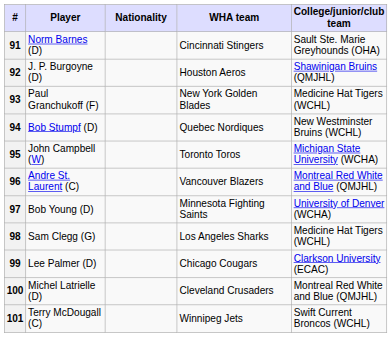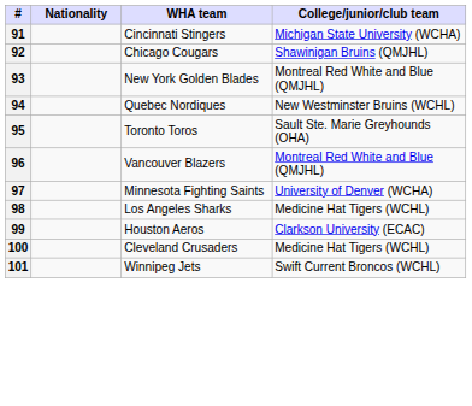 <table class="wikitable">
 <tr>
 <th style="background:#ddf; width:2.75%;">#</th>
-<th style="background:#ddf; width:22.0%;">Player</th>
 <th style="background:#ddf; width:20.0%;">Nationality</th>
 <th style="background:#ddf; width:34.0%;">WHA team</th>
 <th style="background:#ddf; width:100.0%;">College/junior/club team</th>
 </tr>
 <tr>
 <th>91</th>
-<td><a href='#'>Norm Barnes</a> (D)</td>
 <td></td>
 <td>Cincinnati Stingers</td>
-<td>Sault Ste. Marie Greyhounds (OHA)</td>
+<td><a href='#'>Michigan State University</a> (WCHA)</td>
 </tr>
 <tr>
 <th>92</th>
-<td>J. P. Burgoyne (D)</td>
 <td></td>
-<td>Houston Aeros</td>
+<td>Chicago Cougars</td>
 <td><a href='#'>Shawinigan Bruins</a> (QMJHL)</td>
 </tr>
 <tr>
 <th>93</th>
-<td>Paul Granchukoff (F)</td>
 <td></td>
 <td>New York Golden Blades</td>
-<td>Medicine Hat Tigers (WCHL)</td>
+<td>Montreal Red White and Blue (QMJHL)</td>
 </tr>
 <tr>
 <th>94</th>
-<td><a href='#'>Bob Stumpf</a> (D)</td>
 <td></td>
 <td>Quebec Nordiques</td>
 <td>New Westminster Bruins (WCHL)</td>
 </tr>
 <tr>
 <th>95</th>
-<td>John Campbell (<a href='#'>W</a>)</td>
 <td></td>
 <td>Toronto Toros</td>
-<td><a href='#'>Michigan State University</a> (WCHA)</td>
+<td>Sault Ste. Marie Greyhounds (OHA)</td>
 </tr>
 <tr>
 <th>96</th>
-<td><a href='#'>Andre St. Laurent</a> (C)</td>
 <td></td>
 <td>Vancouver Blazers</td>
 <td><a href='#'>Montreal Red White and Blue</a> (QMJHL)</td>
 </tr>
 <tr>
 <th>97</th>
-<td>Bob Young (D)</td>
 <td></td>
 <td>Minnesota Fighting Saints</td>
 <td><a href='#'>University of Denver</a> (WCHA)</td>
 </tr>
 <tr>
 <th>98</th>
-<td>Sam Clegg (G)</td>
 <td></td>
 <td>Los Angeles Sharks</td>
 <td>Medicine Hat Tigers (WCHL)</td>
 </tr>
 <tr>
 <th>99</th>
-<td>Lee Palmer (D)</td>
 <td></td>
-<td>Chicago Cougars</td>
+<td>Houston Aeros</td>
 <td><a href='#'>Clarkson University</a> (ECAC)</td>
 </tr>
 <tr>
 <th>100</th>
-<td>Michel Latrielle (D)</td>
 <td></td>
 <td>Cleveland Crusaders</td>
-<td>Montreal Red White and Blue (QMJHL)</td>
+<td>Medicine Hat Tigers (WCHL)</td>
 </tr>
 <tr>
 <th>101</th>
-<td>Terry McDougall (C)</td>
 <td></td>
 <td>Winnipeg Jets</td>
 <td>Swift Current Broncos (WCHL)</td>
 </tr>
 </table>
